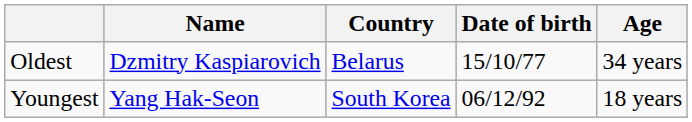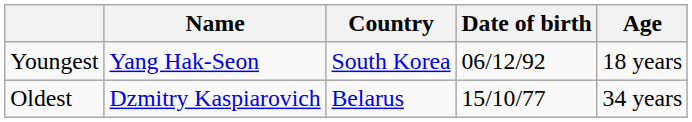 <table class="wikitable">
 <tr>
 <th></th>
 <th>Name</th>
 <th>Country</th>
 <th>Date of birth</th>
 <th>Age</th>
 </tr>
 <tr>
+<td>Youngest</td>
+<td><a href='#'>Yang Hak-Seon</a></td>
+<td> <a href='#'>South Korea</a></td>
+<td>06/12/92</td>
+<td>18 years</td>
+</tr>
+<tr>
 <td>Oldest</td>
 <td><a href='#'>Dzmitry Kaspiarovich</a></td>
 <td> <a href='#'>Belarus</a></td>
 <td>15/10/77</td>
 <td>34 years</td>
 </tr>
-<tr>
-<td>Youngest</td>
-<td><a href='#'>Yang Hak-Seon</a></td>
-<td> <a href='#'>South Korea</a></td>
-<td>06/12/92</td>
-<td>18 years</td>
-</tr>
 </table>
